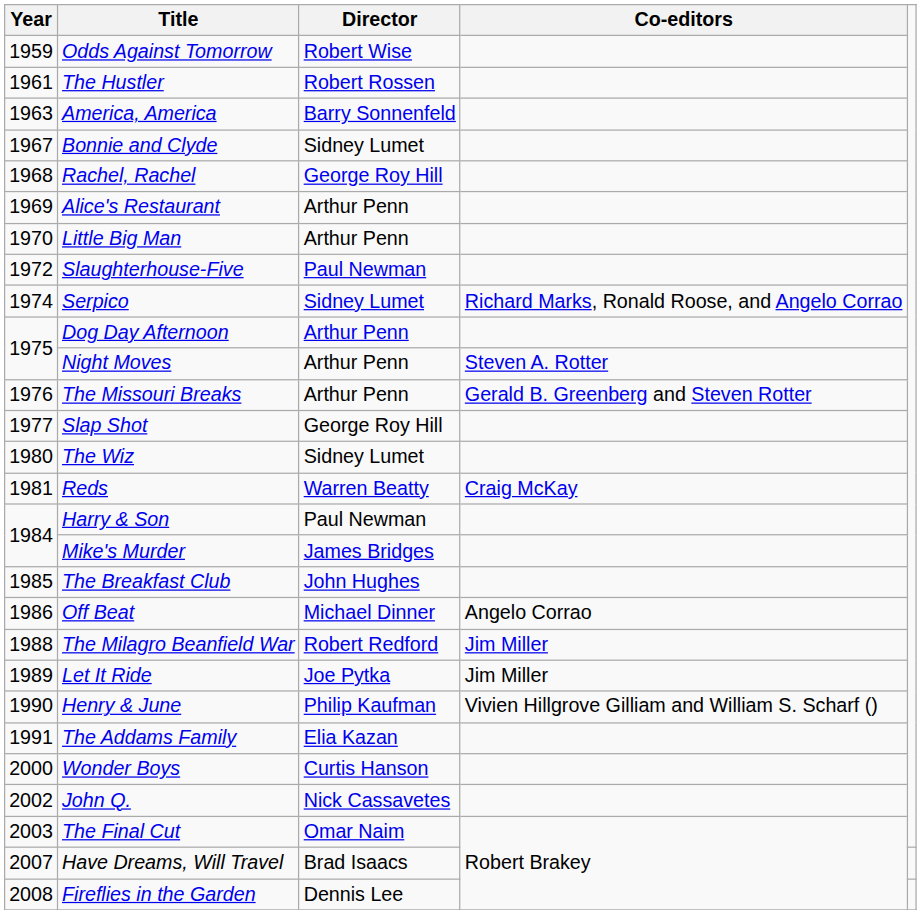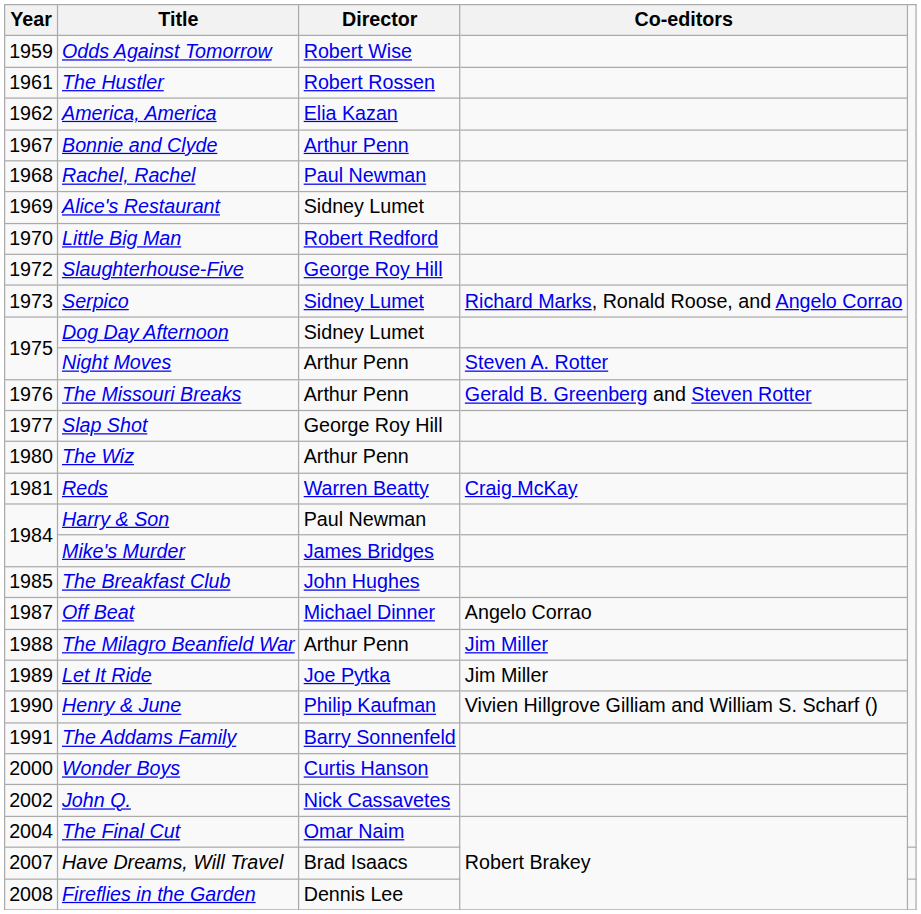 <table class="wikitable sortable">
 <tr>
 <th>Year</th>
 <th>Title</th>
 <th>Director</th>
 <th>Co-editors</th>
 </tr>
 <tr>
 <td>1959</td>
 <td><em><a href='#'>Odds Against Tomorrow</a></em></td>
 <td><a href='#'>Robert Wise</a></td>
 <td></td>
 </tr>
 <tr>
 <td>1961</td>
 <td><em><a href='#'>The Hustler</a></em></td>
 <td><a href='#'>Robert Rossen</a></td>
 <td></td>
 </tr>
 <tr>
-<td>1963</td>
+<td>1962</td>
 <td><em><a href='#'>America, America</a></em></td>
-<td><a href='#'>Barry Sonnenfeld</a></td>
+<td><a href='#'>Elia Kazan</a></td>
 <td></td>
 </tr>
 <tr>
 <td>1967</td>
 <td><em><a href='#'>Bonnie and Clyde</a></em></td>
-<td>Sidney Lumet</td>
+<td><a href='#'>Arthur Penn</a></td>
 <td></td>
 </tr>
 <tr>
 <td>1968</td>
 <td><em><a href='#'>Rachel, Rachel</a></em></td>
-<td><a href='#'>George Roy Hill</a></td>
+<td><a href='#'>Paul Newman</a></td>
 <td></td>
 </tr>
 <tr>
 <td>1969</td>
 <td><em><a href='#'>Alice's Restaurant</a></em></td>
-<td>Arthur Penn</td>
+<td>Sidney Lumet</td>
 <td></td>
 </tr>
 <tr>
 <td>1970</td>
 <td><em><a href='#'>Little Big Man</a></em></td>
-<td>Arthur Penn</td>
+<td><a href='#'>Robert Redford</a></td>
 <td></td>
 </tr>
 <tr>
 <td>1972</td>
 <td><em><a href='#'>Slaughterhouse-Five</a></em></td>
-<td><a href='#'>Paul Newman</a></td>
+<td><a href='#'>George Roy Hill</a></td>
 <td></td>
 </tr>
 <tr>
-<td>1974</td>
+<td>1973</td>
 <td><em><a href='#'>Serpico</a></em></td>
 <td><a href='#'>Sidney Lumet</a></td>
 <td><a href='#'>Richard Marks</a>, Ronald Roose, and <a href='#'>Angelo Corrao</a></td>
 </tr>
 <tr>
 <td rowspan="2">1975</td>
 <td><em><a href='#'>Dog Day Afternoon</a></em></td>
-<td><a href='#'>Arthur Penn</a></td>
+<td>Sidney Lumet</td>
 <td></td>
 </tr>
 <tr>
 <td><em><a href='#'>Night Moves</a></em></td>
 <td>Arthur Penn</td>
 <td><a href='#'>Steven A. Rotter</a></td>
 </tr>
 <tr>
 <td>1976</td>
 <td><em><a href='#'>The Missouri Breaks</a></em></td>
 <td>Arthur Penn</td>
 <td><a href='#'>Gerald B. Greenberg</a> and <a href='#'>Steven Rotter</a></td>
 </tr>
 <tr>
 <td>1977</td>
 <td><em><a href='#'>Slap Shot</a></em></td>
 <td>George Roy Hill</td>
 <td></td>
 </tr>
 <tr>
 <td>1980</td>
 <td><em><a href='#'>The Wiz</a></em></td>
-<td>Sidney Lumet</td>
+<td>Arthur Penn</td>
 <td></td>
 </tr>
 <tr>
 <td>1981</td>
 <td><em><a href='#'>Reds</a></em></td>
 <td><a href='#'>Warren Beatty</a></td>
 <td><a href='#'>Craig McKay</a></td>
 </tr>
 <tr>
 <td rowspan="2">1984</td>
 <td><em><a href='#'>Harry & Son</a></em></td>
 <td>Paul Newman</td>
 <td></td>
 </tr>
 <tr>
 <td><em><a href='#'>Mike's Murder</a></em></td>
 <td><a href='#'>James Bridges</a></td>
 <td></td>
 </tr>
 <tr>
 <td>1985</td>
 <td><em><a href='#'>The Breakfast Club</a></em></td>
 <td><a href='#'>John Hughes</a></td>
 <td></td>
 </tr>
 <tr>
-<td>1986</td>
+<td>1987</td>
 <td><em><a href='#'>Off Beat</a></em></td>
 <td><a href='#'>Michael Dinner</a></td>
 <td>Angelo Corrao</td>
 </tr>
 <tr>
 <td>1988</td>
 <td><em><a href='#'>The Milagro Beanfield War</a></em></td>
-<td><a href='#'>Robert Redford</a></td>
+<td>Arthur Penn</td>
 <td><a href='#'>Jim Miller</a></td>
 </tr>
 <tr>
 <td>1989</td>
 <td><em><a href='#'>Let It Ride</a></em></td>
 <td><a href='#'>Joe Pytka</a></td>
 <td>Jim Miller</td>
 </tr>
 <tr>
 <td>1990</td>
 <td><em><a href='#'>Henry & June</a></em></td>
 <td><a href='#'>Philip Kaufman</a></td>
 <td>Vivien Hillgrove Gilliam and William S. Scharf ()</td>
 </tr>
 <tr>
 <td>1991</td>
 <td><em><a href='#'>The Addams Family</a></em></td>
-<td><a href='#'>Elia Kazan</a></td>
+<td><a href='#'>Barry Sonnenfeld</a></td>
 <td></td>
 </tr>
 <tr>
 <td>2000</td>
 <td><em><a href='#'>Wonder Boys</a></em></td>
 <td><a href='#'>Curtis Hanson</a></td>
 <td></td>
 </tr>
 <tr>
 <td>2002</td>
 <td><em><a href='#'>John Q.</a></em></td>
 <td><a href='#'>Nick Cassavetes</a></td>
 <td></td>
 </tr>
 <tr>
-<td>2003</td>
+<td>2004</td>
 <td><em><a href='#'>The Final Cut</a></em></td>
 <td><a href='#'>Omar Naim</a></td>
 <td rowspan=3>Robert Brakey</td>
 </tr>
 <tr>
 <td>2007</td>
 <td><em>Have Dreams, Will Travel</em></td>
 <td>Brad Isaacs</td>
 <td></td>
 </tr>
 <tr>
 <td>2008</td>
 <td><em><a href='#'>Fireflies in the Garden</a></em></td>
 <td>Dennis Lee</td>
 <td></td>
 </tr>
 </table>
